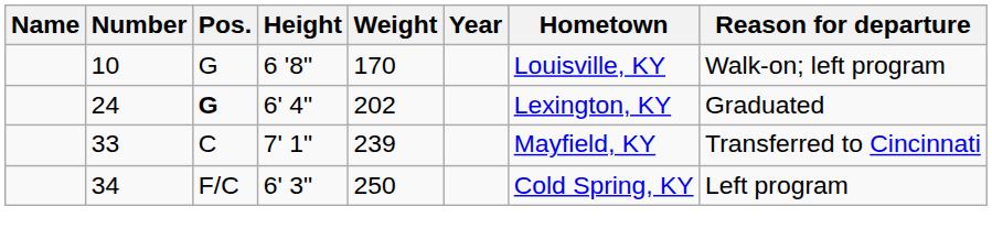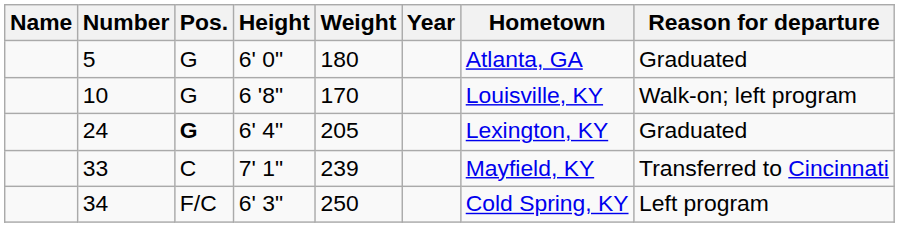 <table class="wikitable sortable" border="1">
 <tr>
 <th>Name</th>
 <th>Number</th>
 <th>Pos.</th>
 <th>Height</th>
 <th>Weight</th>
 <th>Year</th>
 <th>Hometown</th>
 <th class="unsortable">Reason for departure</th>
+</tr>
+<tr>
+<td></td>
+<td>5</td>
+<td>G</td>
+<td>6' 0"</td>
+<td>180</td>
+<td></td>
+<td><a href='#'>Atlanta, GA</a></td>
+<td>Graduated</td>
 </tr>
 <tr>
 <td></td>
 <td>10</td>
 <td>G</td>
 <td>6 '8"</td>
 <td>170</td>
 <td></td>
 <td><a href='#'>Louisville, KY</a></td>
 <td>Walk-on; left program</td>
 </tr>
 <tr>
 <td></td>
 <td>24</td>
 <td><strong>G</strong></td>
 <td>6' 4"</td>
-<td>202</td>
+<td>205</td>
 <td></td>
 <td><a href='#'>Lexington, KY</a></td>
 <td>Graduated</td>
 </tr>
 <tr>
 <td></td>
 <td>33</td>
 <td>C</td>
 <td>7' 1"</td>
 <td>239</td>
 <td></td>
 <td><a href='#'>Mayfield, KY</a></td>
 <td>Transferred to <a href='#'>Cincinnati</a></td>
 </tr>
 <tr>
 <td></td>
 <td>34</td>
 <td>F/C</td>
 <td>6' 3"</td>
 <td>250</td>
 <td></td>
 <td><a href='#'>Cold Spring, KY</a></td>
 <td>Left program</td>
 </tr>
 </table>
